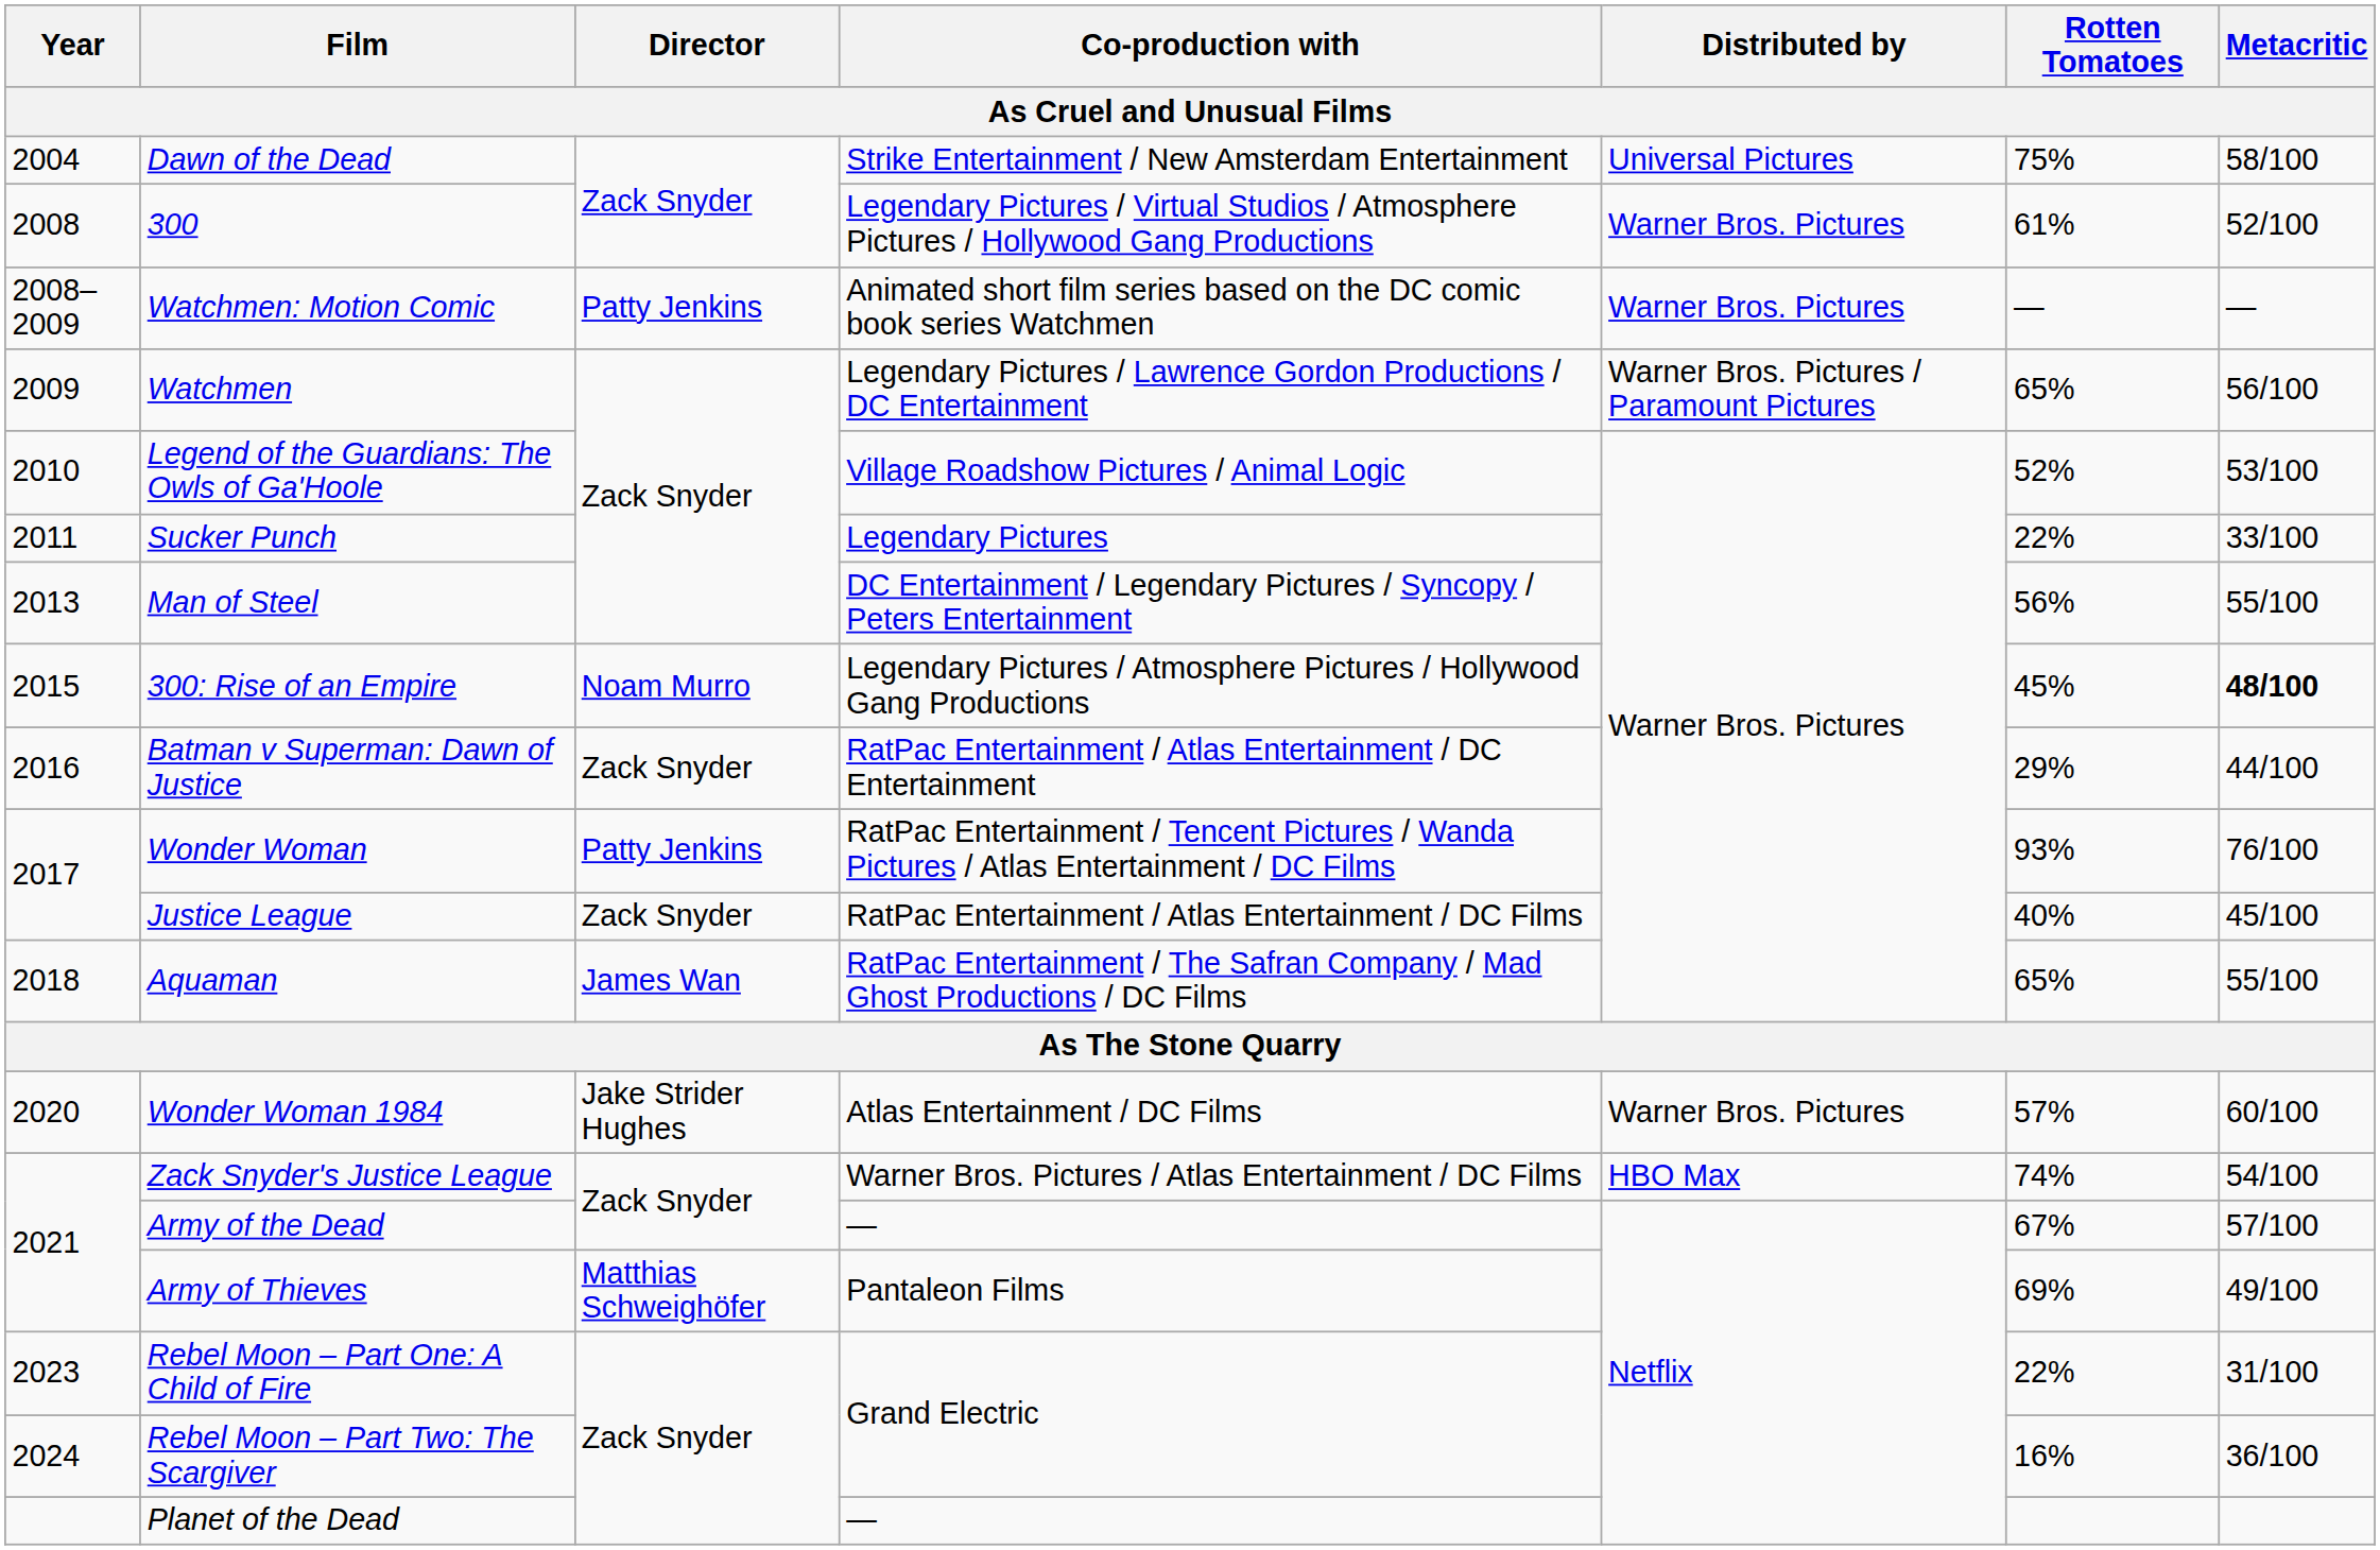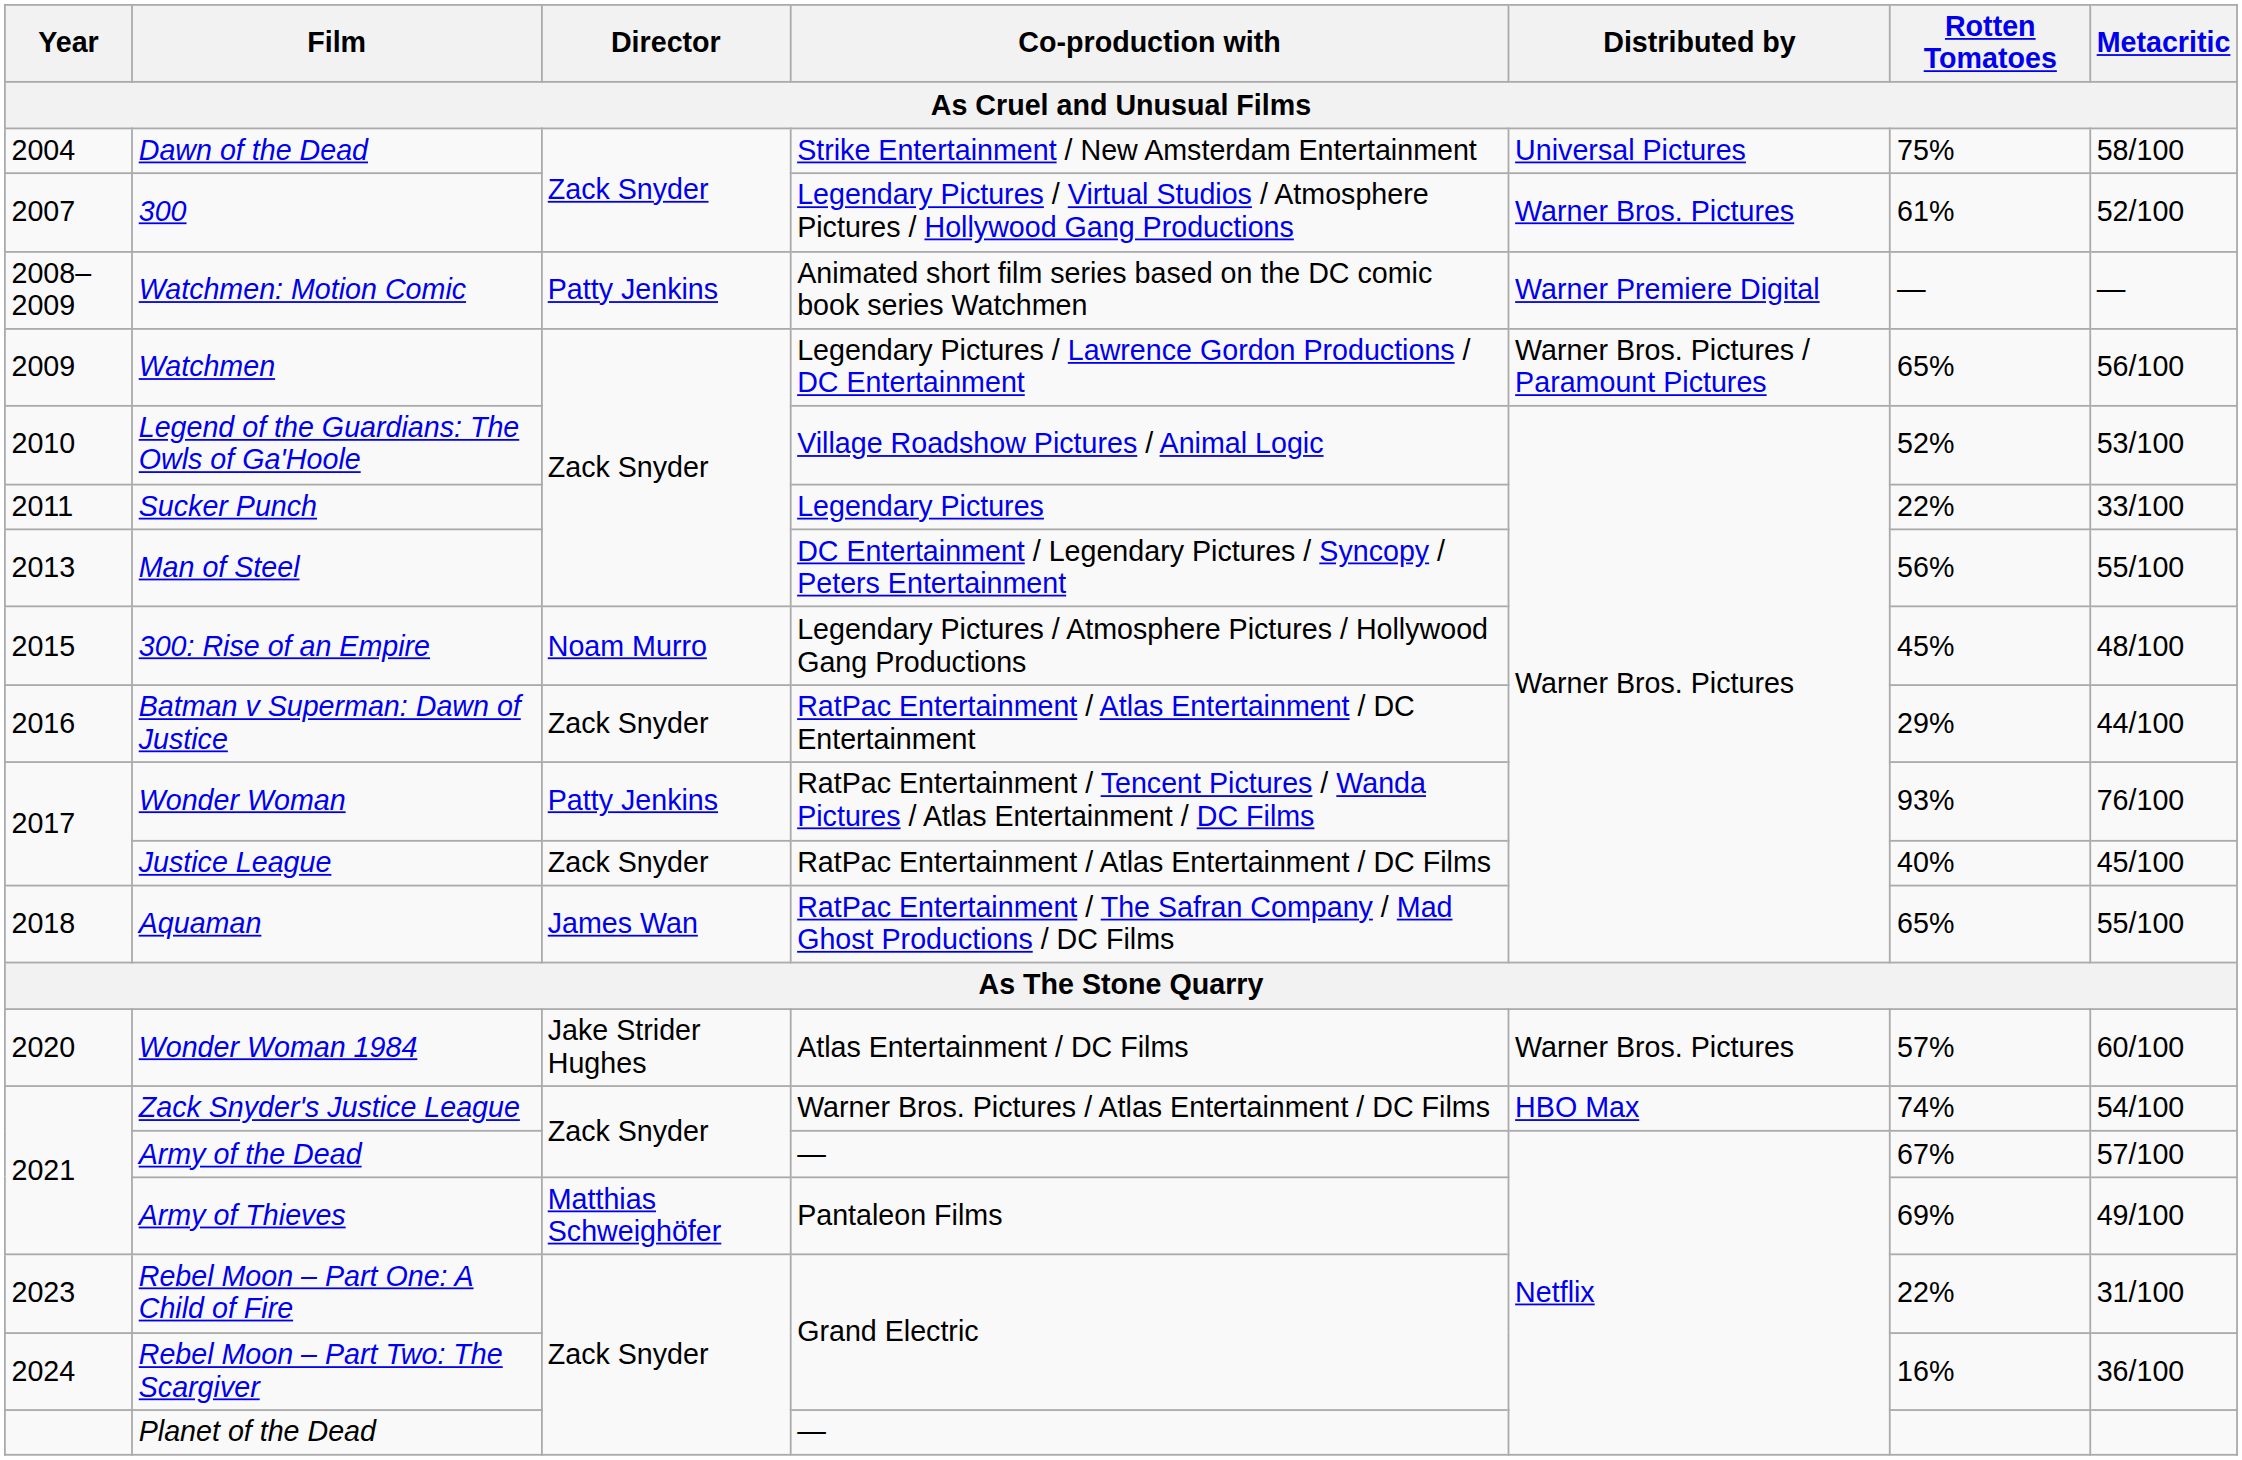 <table class="wikitable">
 <tr>
 <th>Year</th>
 <th>Film</th>
 <th>Director</th>
 <th>Co-production with</th>
 <th>Distributed by</th>
 <th><a href='#'>Rotten Tomatoes</a></th>
 <th><a href='#'>Metacritic</a></th>
 </tr>
 <tr>
 <th colspan="7">As Cruel and Unusual Films</th>
 </tr>
 <tr>
 <td>2004</td>
 <td><em><a href='#'>Dawn of the Dead</a></em></td>
 <td rowspan=2><a href='#'>Zack Snyder</a></td>
 <td><a href='#'>Strike Entertainment</a> / New Amsterdam Entertainment</td>
 <td><a href='#'>Universal Pictures</a></td>
 <td>75%</td>
 <td>58/100</td>
 </tr>
 <tr>
-<td>2008</td>
+<td>2007</td>
 <td><em><a href='#'>300</a></em></td>
 <td><a href='#'>Legendary Pictures</a> / <a href='#'>Virtual Studios</a> / Atmosphere Pictures / <a href='#'>Hollywood Gang Productions</a></td>
 <td><a href='#'>Warner Bros. Pictures</a></td>
 <td>61%</td>
 <td>52/100</td>
 </tr>
 <tr>
 <td>2008–2009</td>
 <td><em><a href='#'>Watchmen: Motion Comic</a></em></td>
 <td><a href='#'>Patty Jenkins</a></td>
 <td>Animated short film series based on the DC comic book series Watchmen</td>
-<td><a href='#'>Warner Bros. Pictures</a></td>
+<td><a href='#'>Warner Premiere Digital</a></td>
 <td>—</td>
 <td>—</td>
 </tr>
 <tr>
 <td>2009</td>
 <td><em><a href='#'>Watchmen</a></em></td>
 <td rowspan=4>Zack Snyder</td>
 <td>Legendary Pictures / <a href='#'>Lawrence Gordon Productions</a> / <a href='#'>DC Entertainment</a></td>
 <td>Warner Bros. Pictures / <a href='#'>Paramount Pictures</a></td>
 <td>65%</td>
 <td>56/100</td>
 </tr>
 <tr>
 <td>2010</td>
 <td><em><a href='#'>Legend of the Guardians: The Owls of Ga'Hoole</a></em></td>
 <td><a href='#'>Village Roadshow Pictures</a> / <a href='#'>Animal Logic</a></td>
 <td rowspan="8">Warner Bros. Pictures</td>
 <td>52%</td>
 <td>53/100</td>
 </tr>
 <tr>
 <td>2011</td>
 <td><em><a href='#'>Sucker Punch</a></em></td>
 <td><a href='#'>Legendary Pictures</a></td>
 <td>22%</td>
 <td>33/100</td>
 </tr>
 <tr>
 <td>2013</td>
 <td><em><a href='#'>Man of Steel</a></em></td>
 <td><a href='#'>DC Entertainment</a> / Legendary Pictures / <a href='#'>Syncopy</a> / <a href='#'>Peters Entertainment</a></td>
 <td>56%</td>
 <td>55/100</td>
 </tr>
 <tr>
 <td>2015</td>
 <td><em><a href='#'>300: Rise of an Empire</a></em></td>
 <td><a href='#'>Noam Murro</a></td>
 <td>Legendary Pictures / Atmosphere Pictures / Hollywood Gang Productions</td>
 <td>45%</td>
-<td><strong>48/100</strong></td>
+<td>48/100</td>
 </tr>
 <tr>
 <td>2016</td>
 <td><em><a href='#'>Batman v Superman: Dawn of Justice</a></em></td>
 <td>Zack Snyder</td>
 <td><a href='#'>RatPac Entertainment</a> / <a href='#'>Atlas Entertainment</a> / DC Entertainment</td>
 <td>29%</td>
 <td>44/100</td>
 </tr>
 <tr>
 <td rowspan=2>2017</td>
 <td><em><a href='#'>Wonder Woman</a></em></td>
 <td><a href='#'>Patty Jenkins</a></td>
 <td>RatPac Entertainment / <a href='#'>Tencent Pictures</a> / <a href='#'>Wanda Pictures</a> / Atlas Entertainment / <a href='#'>DC Films</a></td>
 <td>93%</td>
 <td>76/100</td>
 </tr>
 <tr>
 <td><em><a href='#'>Justice League</a></em></td>
 <td>Zack Snyder</td>
 <td>RatPac Entertainment / Atlas Entertainment / DC Films</td>
 <td>40%</td>
 <td>45/100</td>
 </tr>
 <tr>
 <td>2018</td>
 <td><em><a href='#'>Aquaman</a></em></td>
 <td><a href='#'>James Wan</a></td>
 <td><a href='#'>RatPac Entertainment</a> / <a href='#'>The Safran Company</a>  / <a href='#'>Mad Ghost Productions</a> / DC Films</td>
 <td>65%</td>
 <td>55/100</td>
 </tr>
 <tr>
 <th colspan="7">As The Stone Quarry</th>
 </tr>
 <tr>
 <td>2020</td>
 <td><em><a href='#'>Wonder Woman 1984</a></em></td>
 <td>Jake Strider Hughes</td>
 <td>Atlas Entertainment / DC Films</td>
 <td>Warner Bros. Pictures</td>
 <td>57%</td>
 <td>60/100</td>
 </tr>
 <tr>
 <td rowspan=3>2021</td>
 <td><em><a href='#'>Zack Snyder's Justice League</a></em></td>
 <td rowspan=2>Zack Snyder</td>
 <td>Warner Bros. Pictures / Atlas Entertainment / DC Films</td>
 <td><a href='#'>HBO Max</a></td>
 <td>74%</td>
 <td>54/100</td>
 </tr>
 <tr>
 <td><em><a href='#'>Army of the Dead</a></em></td>
 <td>—</td>
 <td rowspan=5><a href='#'>Netflix</a></td>
 <td>67%</td>
 <td>57/100</td>
 </tr>
 <tr>
 <td><em><a href='#'>Army of Thieves</a></em></td>
 <td><a href='#'>Matthias Schweighöfer</a></td>
 <td>Pantaleon Films</td>
 <td>69%</td>
 <td>49/100</td>
 </tr>
 <tr>
 <td>2023</td>
 <td><em><a href='#'>Rebel Moon – Part One: A Child of Fire</a></em></td>
 <td rowspan=3>Zack Snyder</td>
 <td rowspan=2>Grand Electric</td>
 <td>22%</td>
 <td>31/100</td>
 </tr>
 <tr>
 <td>2024</td>
 <td><em><a href='#'>Rebel Moon – Part Two: The Scargiver</a></em></td>
 <td>16%</td>
 <td>36/100</td>
 </tr>
 <tr>
 <td></td>
 <td><em>Planet of the Dead</em></td>
 <td>—</td>
 <td></td>
 <td></td>
 </tr>
 </table>
